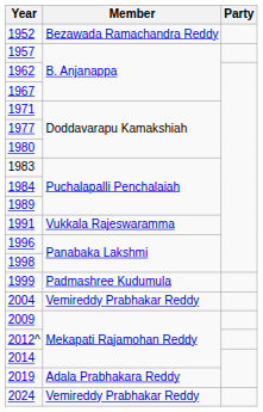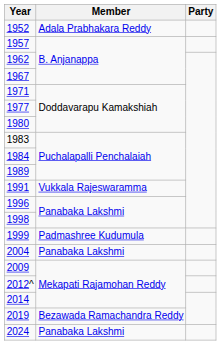 <table class="wikitable sortable">
 <tr>
 <th>Year</th>
 <th>Member</th>
 <th colspan="2">Party</th>
 </tr>
 <tr>
 <td><a href='#'>1952</a></td>
-<td><a href='#'>Bezawada Ramachandra Reddy</a></td>
+<td><a href='#'>Adala Prabhakara Reddy</a></td>
 <td></td>
 </tr>
 <tr>
 <td><a href='#'>1957</a></td>
 <td rowspan= 3><a href='#'>B. Anjanappa</a></td>
 <td></td>
 </tr>
 <tr>
 <td><a href='#'>1962</a></td>
 </tr>
 <tr>
 <td><a href='#'>1967</a></td>
 </tr>
 <tr>
 <td><a href='#'>1971</a></td>
 <td rowspan = 3>Doddavarapu Kamakshiah</td>
 </tr>
 <tr>
 <td><a href='#'>1977</a></td>
 </tr>
 <tr>
 <td><a href='#'>1980</a></td>
 </tr>
 <tr>
 <td>1983</td>
 <td rowspan = 3><a href='#'>Puchalapalli Penchalaiah</a></td>
 </tr>
 <tr>
 <td><a href='#'>1984</a></td>
 </tr>
 <tr>
 <td><a href='#'>1989</a></td>
 </tr>
 <tr>
 <td><a href='#'>1991</a></td>
 <td><a href='#'>Vukkala Rajeswaramma</a></td>
 </tr>
 <tr>
 <td><a href='#'>1996</a></td>
 <td rowspan= 2><a href='#'>Panabaka Lakshmi</a></td>
 </tr>
 <tr>
 <td><a href='#'>1998</a></td>
 </tr>
 <tr>
 <td><a href='#'>1999</a></td>
 <td><a href='#'>Padmashree Kudumula</a></td>
 <td></td>
 </tr>
 <tr>
 <td><a href='#'>2004</a></td>
-<td><a href='#'>Vemireddy Prabhakar Reddy</a></td>
+<td><a href='#'>Panabaka Lakshmi</a></td>
 <td></td>
 </tr>
 <tr>
 <td><a href='#'>2009</a></td>
 <td rowspan = 3><a href='#'>Mekapati Rajamohan Reddy</a></td>
 </tr>
 <tr>
 <td><a href='#'>2012</a>^</td>
 <td></td>
 </tr>
 <tr>
 <td><a href='#'>2014</a></td>
 </tr>
 <tr>
 <td><a href='#'>2019</a></td>
-<td><a href='#'>Adala Prabhakara Reddy</a></td>
+<td><a href='#'>Bezawada Ramachandra Reddy</a></td>
 </tr>
 <tr>
 <td><a href='#'>2024</a></td>
-<td><a href='#'>Vemireddy Prabhakar Reddy</a></td>
+<td><a href='#'>Panabaka Lakshmi</a></td>
 <td></td>
 </tr>
 </table>
